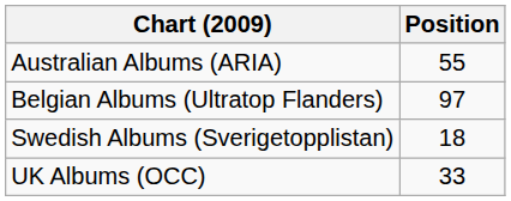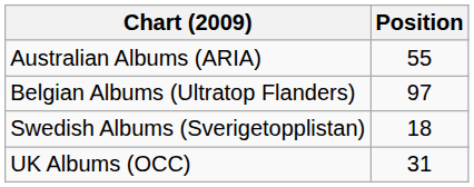 <table class="wikitable plainrowheaders sortable">
 <tr>
 <th scope="col">Chart (2009)</th>
 <th scope="col">Position</th>
 </tr>
 <tr>
 <td>Australian Albums (ARIA)</td>
 <td style="text-align:center;">55</td>
 </tr>
 <tr>
 <td>Belgian Albums (Ultratop Flanders)</td>
 <td style="text-align:center;">97</td>
 </tr>
 <tr>
 <td>Swedish Albums (Sverigetopplistan)</td>
 <td style="text-align:center;">18</td>
 </tr>
 <tr>
 <td>UK Albums (OCC)</td>
-<td style="text-align:center;">33</td>
+<td style="text-align:center;">31</td>
 </tr>
 </table>
